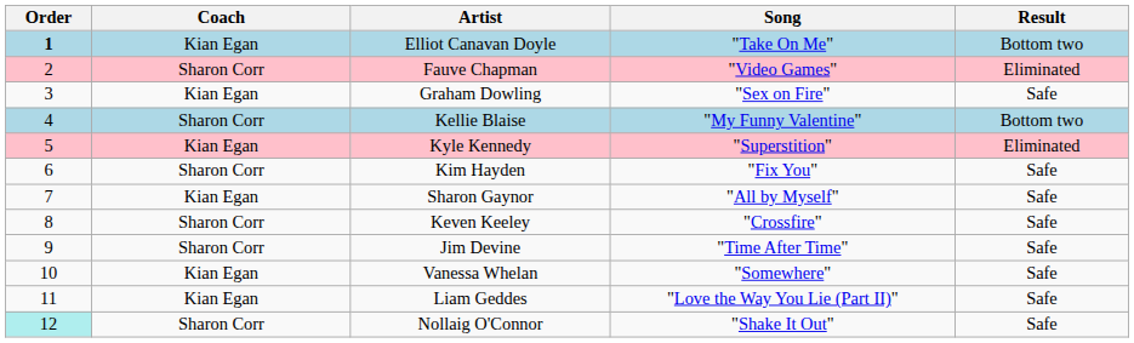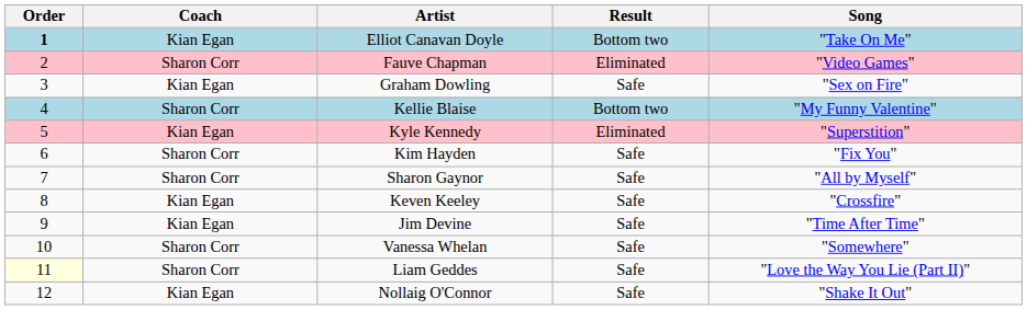 <table class="wikitable" style="text-align:center; line-height:16px; width:65%;">
 <tr>
 <th scope="col" width="05%">Order</th>
 <th scope="col" width="15%">Coach</th>
 <th scope="col" width="15%">Artist</th>
+<th scope="col" width="10%">Result</th>
 <th scope="col" width="20%">Song</th>
-<th scope="col" width="10%">Result</th>
 </tr>
 <tr style="background:lightblue;">
 <td><strong>1</strong></td>
 <td>Kian Egan</td>
 <td>Elliot Canavan Doyle</td>
+<td>Bottom two</td>
 <td>"<a href='#'>Take On Me</a>"</td>
-<td>Bottom two</td>
 </tr>
 <tr style="background:pink;">
 <td>2</td>
 <td>Sharon Corr</td>
 <td>Fauve Chapman</td>
+<td>Eliminated</td>
 <td>"<a href='#'>Video Games</a>"</td>
-<td>Eliminated</td>
 </tr>
 <tr>
 <td>3</td>
 <td>Kian Egan</td>
 <td>Graham Dowling</td>
+<td>Safe</td>
 <td>"<a href='#'>Sex on Fire</a>"</td>
-<td>Safe</td>
 </tr>
 <tr style="background:lightblue;">
 <td>4</td>
 <td>Sharon Corr</td>
 <td>Kellie Blaise</td>
+<td>Bottom two</td>
 <td>"<a href='#'>My Funny Valentine</a>"</td>
-<td>Bottom two</td>
 </tr>
 <tr style="background:pink;">
 <td>5</td>
 <td>Kian Egan</td>
 <td>Kyle Kennedy</td>
+<td>Eliminated</td>
 <td>"<a href='#'>Superstition</a>"</td>
-<td>Eliminated</td>
 </tr>
 <tr>
 <td>6</td>
 <td>Sharon Corr</td>
 <td>Kim Hayden</td>
+<td>Safe</td>
 <td>"<a href='#'>Fix You</a>"</td>
-<td>Safe</td>
 </tr>
 <tr>
 <td>7</td>
-<td>Kian Egan</td>
+<td>Sharon Corr</td>
 <td>Sharon Gaynor</td>
+<td>Safe</td>
 <td>"<a href='#'>All by Myself</a>"</td>
-<td>Safe</td>
 </tr>
 <tr>
 <td>8</td>
-<td>Sharon Corr</td>
+<td>Kian Egan</td>
 <td>Keven Keeley</td>
+<td>Safe</td>
 <td>"<a href='#'>Crossfire</a>"</td>
-<td>Safe</td>
 </tr>
 <tr>
 <td>9</td>
-<td>Sharon Corr</td>
+<td>Kian Egan</td>
 <td>Jim Devine</td>
+<td>Safe</td>
 <td>"<a href='#'>Time After Time</a>"</td>
-<td>Safe</td>
 </tr>
 <tr>
 <td>10</td>
-<td>Kian Egan</td>
+<td>Sharon Corr</td>
 <td>Vanessa Whelan</td>
+<td>Safe</td>
 <td>"<a href='#'>Somewhere</a>"</td>
-<td>Safe</td>
 </tr>
 <tr>
-<td>11</td>
-<td>Kian Egan</td>
+<td style="background: lightyellow;">11</td>
+<td>Sharon Corr</td>
 <td>Liam Geddes</td>
+<td>Safe</td>
 <td>"<a href='#'>Love the Way You Lie (Part II)</a>"</td>
-<td>Safe</td>
 </tr>
 <tr>
-<td style="background: paleturquoise;">12</td>
-<td>Sharon Corr</td>
+<td>12</td>
+<td>Kian Egan</td>
 <td>Nollaig O'Connor</td>
+<td>Safe</td>
 <td>"<a href='#'>Shake It Out</a>"</td>
-<td>Safe</td>
 </tr>
 </table>
